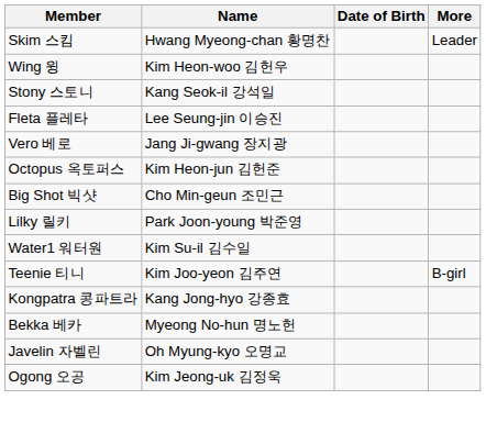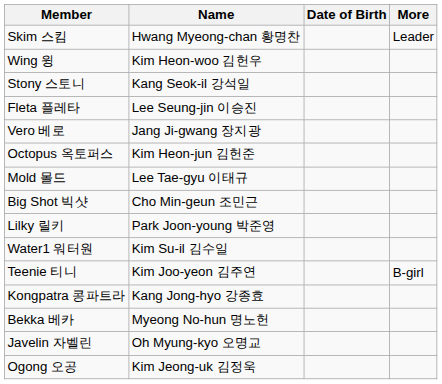 <table class="wikitable">
 <tr>
 <th>Member</th>
 <th>Name</th>
 <th>Date of Birth</th>
 <th>More</th>
 </tr>
 <tr>
 <td>Skim 스킴</td>
 <td>Hwang Myeong-chan 황명찬</td>
 <td></td>
 <td>Leader</td>
 </tr>
 <tr>
 <td>Wing 윙</td>
 <td>Kim Heon-woo 김헌우</td>
 <td></td>
 <td></td>
 </tr>
 <tr>
 <td>Stony 스토니</td>
 <td>Kang Seok-il 강석일</td>
 <td></td>
 <td></td>
 </tr>
 <tr>
 <td>Fleta 플레타</td>
 <td>Lee Seung-jin 이승진</td>
 <td></td>
 <td></td>
 </tr>
 <tr>
 <td>Vero 베로</td>
 <td>Jang Ji-gwang 장지광</td>
 <td></td>
 <td></td>
 </tr>
 <tr>
 <td>Octopus 옥토퍼스</td>
 <td>Kim Heon-jun 김헌준</td>
+<td></td>
+<td></td>
+</tr>
+<tr>
+<td>Mold 몰드</td>
+<td>Lee Tae-gyu 이태규</td>
 <td></td>
 <td></td>
 </tr>
 <tr>
 <td>Big Shot 빅샷</td>
 <td>Cho Min-geun 조민근</td>
 <td></td>
 <td></td>
 </tr>
 <tr>
 <td>Lilky 릴키</td>
 <td>Park Joon-young 박준영</td>
 <td></td>
 <td></td>
 </tr>
 <tr>
 <td>Water1 워터원</td>
 <td>Kim Su-il 김수일</td>
 <td></td>
 <td></td>
 </tr>
 <tr>
 <td>Teenie 티니</td>
 <td>Kim Joo-yeon 김주연</td>
 <td></td>
 <td>B-girl</td>
 </tr>
 <tr>
 <td>Kongpatra 콩파트라</td>
 <td>Kang Jong-hyo 강종효</td>
 <td></td>
 <td></td>
 </tr>
 <tr>
 <td>Bekka 베카</td>
 <td>Myeong No-hun 명노헌</td>
 <td></td>
 <td></td>
 </tr>
 <tr>
 <td>Javelin 자벨린</td>
 <td>Oh Myung-kyo 오명교</td>
 <td></td>
 <td></td>
 </tr>
 <tr>
 <td>Ogong 오공</td>
 <td>Kim Jeong-uk 김정욱</td>
 <td></td>
 <td></td>
 </tr>
 </table>
